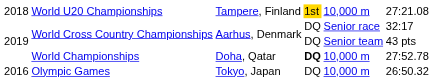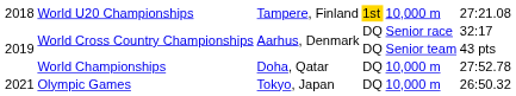 <table>
 <tr>
 <td>2018</td>
 <td><a href='#'>World U20 Championships</a></td>
 <td><a href='#'>Tampere</a>, Finland</td>
 <td bgcolor=gold>1st</td>
 <td><a href='#'>10,000 m</a></td>
 <td>27:21.08 <strong></strong></td>
 </tr>
 <tr>
 <td rowspan=3>2019</td>
 <td rowspan=2><a href='#'>World Cross Country Championships</a></td>
 <td rowspan=2><a href='#'>Aarhus</a>, Denmark</td>
 <td>DQ</td>
 <td><a href='#'>Senior race</a></td>
 <td>32:17</td>
 </tr>
 <tr>
 <td>DQ</td>
 <td><a href='#'>Senior team</a></td>
 <td>43 pts</td>
 </tr>
 <tr>
 <td><a href='#'>World Championships</a></td>
 <td><a href='#'>Doha</a>, Qatar</td>
-<td><strong>DQ</strong></td>
+<td>DQ</td>
 <td><a href='#'>10,000 m</a></td>
 <td>27:52.78</td>
 </tr>
 <tr>
-<td>2016</td>
+<td>2021</td>
 <td><a href='#'>Olympic Games</a></td>
 <td><a href='#'>Tokyo</a>, Japan</td>
 <td>DQ</td>
 <td><a href='#'>10,000 m</a></td>
 <td>26:50.32</td>
 </tr>
 </table>
